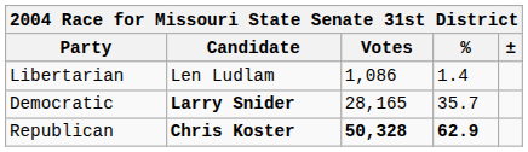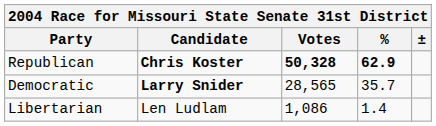 <table class="wikitable">
 <tr>
 <th colspan="5">2004 Race for Missouri State Senate 31st District</th>
 </tr>
 <tr>
 <th>Party</th>
 <th>Candidate</th>
 <th>Votes</th>
 <th>%</th>
 <th>±</th>
 </tr>
 <tr>
+<td>Republican</td>
+<td><strong>Chris Koster</strong></td>
+<td><strong>50,328</strong></td>
+<td><strong>62.9</strong></td>
+<td></td>
+</tr>
+<tr>
+<td>Democratic</td>
+<td><strong>Larry Snider</strong></td>
+<td>28,565</td>
+<td>35.7</td>
+<td></td>
+</tr>
+<tr>
 <td>Libertarian</td>
 <td>Len Ludlam</td>
 <td>1,086</td>
 <td>1.4</td>
 <td></td>
 </tr>
-<tr>
-<td>Democratic</td>
-<td><strong>Larry Snider</strong></td>
-<td>28,165</td>
-<td>35.7</td>
-<td></td>
-</tr>
-<tr>
-<td>Republican</td>
-<td><strong>Chris Koster</strong></td>
-<td><strong>50,328</strong></td>
-<td><strong>62.9</strong></td>
-<td></td>
-</tr>
 </table>
